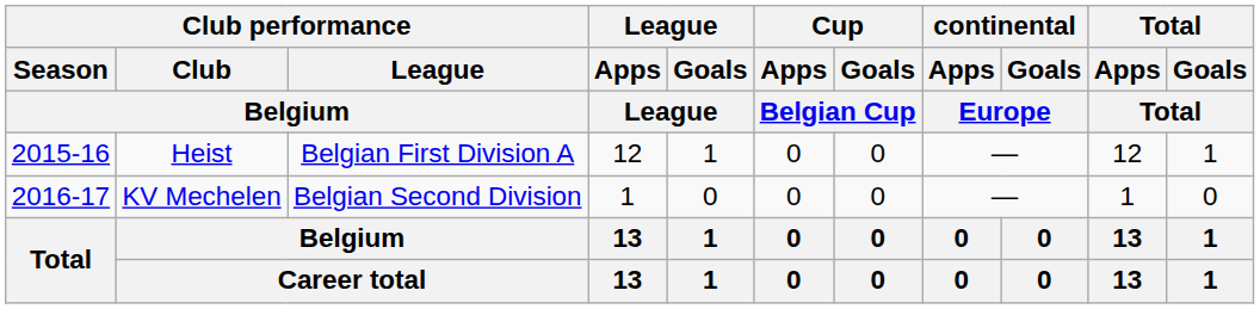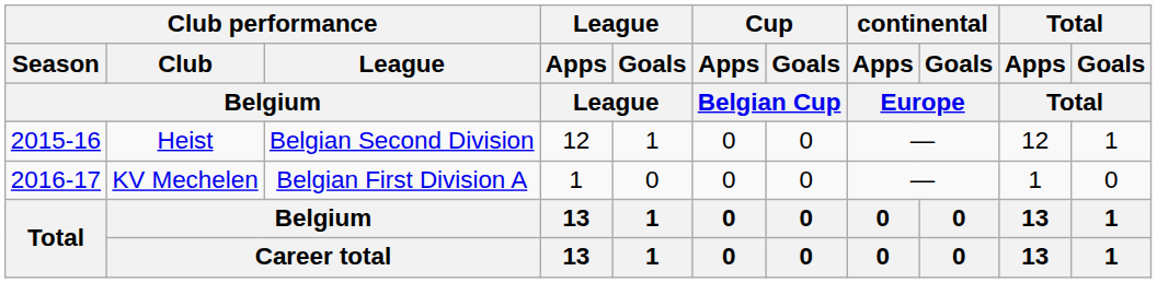 <table class="wikitable" style="text-align:center">
 <tr>
 <th colspan=3>Club performance</th>
 <th colspan=2>League</th>
 <th colspan=2>Cup</th>
 <th colspan=2>continental</th>
 <th colspan=2>Total</th>
 </tr>
 <tr>
 <th>Season</th>
 <th>Club</th>
 <th>League</th>
 <th>Apps</th>
 <th>Goals</th>
 <th>Apps</th>
 <th>Goals</th>
 <th>Apps</th>
 <th>Goals</th>
 <th>Apps</th>
 <th>Goals</th>
 </tr>
 <tr>
 <th colspan=3>Belgium</th>
 <th colspan=2>League</th>
 <th colspan=2><a href='#'>Belgian Cup</a></th>
 <th colspan=2><a href='#'>Europe</a></th>
 <th colspan=2>Total</th>
 </tr>
 <tr>
 <td><a href='#'>2015-16</a></td>
 <td><a href='#'>Heist</a></td>
-<td><a href='#'>Belgian First Division A</a></td>
+<td><a href='#'>Belgian Second Division</a></td>
 <td>12</td>
 <td>1</td>
 <td>0</td>
 <td>0</td>
 <td colspan=2>—</td>
 <td>12</td>
 <td>1</td>
 </tr>
 <tr>
 <td><a href='#'>2016-17</a></td>
 <td><a href='#'>KV Mechelen</a></td>
-<td><a href='#'>Belgian Second Division</a></td>
+<td><a href='#'>Belgian First Division A</a></td>
 <td>1</td>
 <td>0</td>
 <td>0</td>
 <td>0</td>
 <td colspan=2>—</td>
 <td>1</td>
 <td>0</td>
 </tr>
 <tr>
 <th rowspan=2>Total</th>
 <th colspan=2>Belgium</th>
 <th>13</th>
 <th>1</th>
 <th>0</th>
 <th>0</th>
 <th>0</th>
 <th>0</th>
 <th>13</th>
 <th>1</th>
 </tr>
 <tr>
 <th colspan=2>Career total</th>
 <th>13</th>
 <th>1</th>
 <th>0</th>
 <th>0</th>
 <th>0</th>
 <th>0</th>
 <th>13</th>
 <th>1</th>
 </tr>
 </table>
